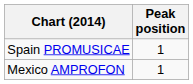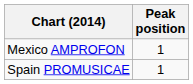 <table class="wikitable sortable">
 <tr>
 <th>Chart (2014)</th>
 <th>Peak<br>position</th>
 </tr>
 <tr>
+<td>Mexico <a href='#'>AMPROFON</a></td>
+<td style="text-align:center;">1</td>
+</tr>
+<tr>
 <td>Spain <a href='#'>PROMUSICAE</a></td>
 <td style="text-align:center;">1</td>
 </tr>
-<tr>
-<td>Mexico <a href='#'>AMPROFON</a></td>
-<td style="text-align:center;">1</td>
-</tr>
 </table>
